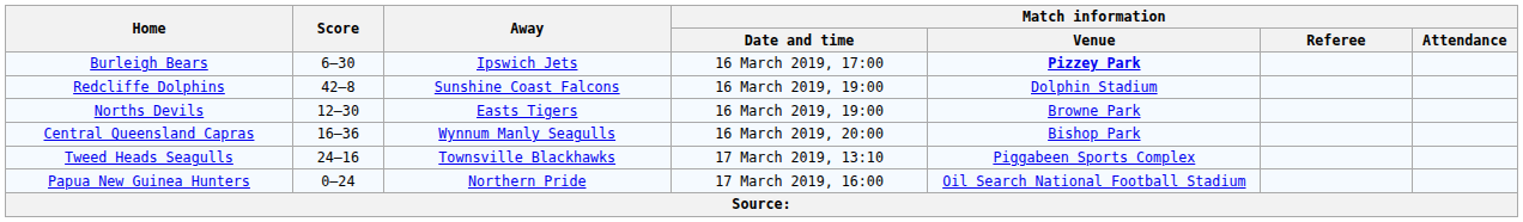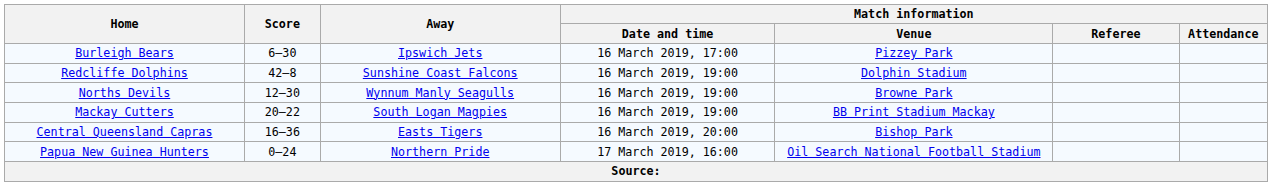 <table class="wikitable" width="100%" style="border-collapse:collapse; font-size:90%; text-align:center;">
 <tr>
 <th rowspan="2" width="19%">Home</th>
 <th rowspan="2" width="6%">Score</th>
 <th rowspan="2" width="19%">Away</th>
 <th colspan="4">Match information</th>
 </tr>
 <tr bgcolor="#CCCCCC">
 <th width="17%">Date and time</th>
 <th width="22%">Venue</th>
 <th width="10%">Referee</th>
 <th width="7%">Attendance</th>
 </tr>
 <tr bgcolor="#F5FAFF">
 <td> <a href='#'>Burleigh Bears</a></td>
 <td>6–30</td>
 <td> <a href='#'>Ipswich Jets</a></td>
 <td>16 March 2019, 17:00</td>
-<td><strong><a href='#'>Pizzey Park</a></strong></td>
+<td><a href='#'>Pizzey Park</a></td>
 <td></td>
 <td></td>
 </tr>
 <tr bgcolor="#F5FAFF">
 <td> <a href='#'>Redcliffe Dolphins</a></td>
 <td>42–8</td>
 <td> <a href='#'>Sunshine Coast Falcons</a></td>
 <td>16 March 2019, 19:00</td>
 <td><a href='#'>Dolphin Stadium</a></td>
 <td></td>
 <td></td>
 </tr>
 <tr bgcolor="#F5FAFF">
 <td> <a href='#'>Norths Devils</a></td>
 <td>12–30</td>
-<td> <a href='#'>Easts Tigers</a></td>
+<td> <a href='#'>Wynnum Manly Seagulls</a></td>
 <td>16 March 2019, 19:00</td>
 <td><a href='#'>Browne Park</a></td>
 <td></td>
 <td></td>
 </tr>
 <tr bgcolor="#F5FAFF">
-<td> <a href='#'>Central Queensland Capras</a></td>
-<td>16–36</td>
-<td> <a href='#'>Wynnum Manly Seagulls</a></td>
-<td>16 March 2019, 20:00</td>
-<td><a href='#'>Bishop Park</a></td>
+<td> <a href='#'>Mackay Cutters</a></td>
+<td>20–22</td>
+<td> <a href='#'>South Logan Magpies</a></td>
+<td>16 March 2019, 19:00</td>
+<td><a href='#'>BB Print Stadium Mackay</a></td>
 <td></td>
 <td></td>
 </tr>
 <tr bgcolor="#F5FAFF">
-<td> <a href='#'>Tweed Heads Seagulls</a></td>
-<td>24–16</td>
-<td> <a href='#'>Townsville Blackhawks</a></td>
-<td>17 March 2019, 13:10</td>
-<td><a href='#'>Piggabeen Sports Complex</a></td>
+<td> <a href='#'>Central Queensland Capras</a></td>
+<td>16–36</td>
+<td> <a href='#'>Easts Tigers</a></td>
+<td>16 March 2019, 20:00</td>
+<td><a href='#'>Bishop Park</a></td>
 <td></td>
 <td></td>
 </tr>
 <tr bgcolor="#F5FAFF">
 <td> <a href='#'>Papua New Guinea Hunters</a></td>
 <td>0–24</td>
 <td> <a href='#'>Northern Pride</a></td>
 <td>17 March 2019, 16:00</td>
 <td><a href='#'>Oil Search National Football Stadium</a></td>
 <td></td>
 <td></td>
 </tr>
 <tr bgcolor="#C1D8FF">
 <th colspan="7">Source:</th>
 </tr>
 </table>
